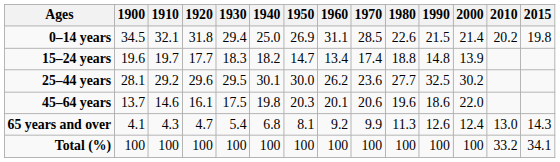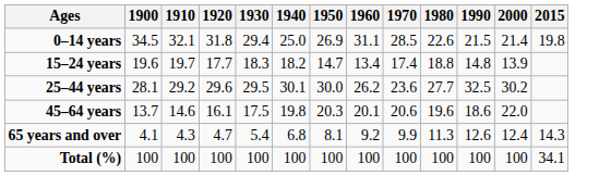 <table class="wikitable " style="text-align:right">
 <tr>
 <th scope="col">Ages</th>
 <th scope="col">1900</th>
 <th scope="col">1910</th>
 <th scope="col">1920</th>
 <th scope="col">1930</th>
 <th scope="col">1940</th>
 <th scope="col">1950</th>
 <th scope="col">1960</th>
 <th scope="col">1970</th>
 <th scope="col">1980</th>
 <th scope="col">1990</th>
 <th scope="col">2000</th>
-<th scope="col">2010</th>
 <th scope="col">2015</th>
 </tr>
 <tr>
 <td><strong>0–14 years</strong></td>
 <td>34.5</td>
 <td>32.1</td>
 <td>31.8</td>
 <td>29.4</td>
 <td>25.0</td>
 <td>26.9</td>
 <td>31.1</td>
 <td>28.5</td>
 <td>22.6</td>
 <td>21.5</td>
 <td>21.4</td>
-<td>20.2</td>
 <td>19.8</td>
 </tr>
 <tr>
 <td><strong>15–24 years</strong></td>
 <td>19.6</td>
 <td>19.7</td>
 <td>17.7</td>
 <td>18.3</td>
 <td>18.2</td>
 <td>14.7</td>
 <td>13.4</td>
 <td>17.4</td>
 <td>18.8</td>
 <td>14.8</td>
 <td>13.9</td>
 <td></td>
-<td></td>
 </tr>
 <tr>
 <td><strong>25–44 years</strong></td>
 <td>28.1</td>
 <td>29.2</td>
 <td>29.6</td>
 <td>29.5</td>
 <td>30.1</td>
 <td>30.0</td>
 <td>26.2</td>
 <td>23.6</td>
 <td>27.7</td>
 <td>32.5</td>
 <td>30.2</td>
-<td></td>
 <td></td>
 </tr>
 <tr>
 <td><strong>45–64 years</strong></td>
 <td>13.7</td>
 <td>14.6</td>
 <td>16.1</td>
 <td>17.5</td>
 <td>19.8</td>
 <td>20.3</td>
 <td>20.1</td>
 <td>20.6</td>
 <td>19.6</td>
 <td>18.6</td>
 <td>22.0</td>
 <td></td>
-<td></td>
 </tr>
 <tr>
 <td><strong>65 years and over</strong></td>
 <td>4.1</td>
 <td>4.3</td>
 <td>4.7</td>
 <td>5.4</td>
 <td>6.8</td>
 <td>8.1</td>
 <td>9.2</td>
 <td>9.9</td>
 <td>11.3</td>
 <td>12.6</td>
 <td>12.4</td>
-<td>13.0</td>
 <td>14.3</td>
 </tr>
 <tr>
 <td><strong>Total (%)</strong></td>
 <td>100</td>
 <td>100</td>
 <td>100</td>
 <td>100</td>
 <td>100</td>
 <td>100</td>
 <td>100</td>
 <td>100</td>
 <td>100</td>
 <td>100</td>
 <td>100</td>
-<td>33.2</td>
 <td>34.1</td>
 </tr>
 </table>
